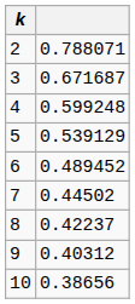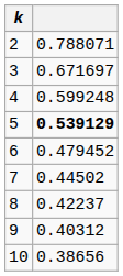 <table class="wikitable">
 <tr>
 <th><em>k</em></th>
 <th></th>
 </tr>
 <tr>
 <td>2</td>
 <td>0.788071</td>
 </tr>
 <tr>
 <td>3</td>
-<td>0.671687</td>
+<td>0.671697</td>
 </tr>
 <tr>
 <td>4</td>
 <td>0.599248</td>
 </tr>
 <tr>
 <td>5</td>
-<td>0.539129</td>
+<td><strong>0.539129</strong></td>
 </tr>
 <tr>
 <td>6</td>
-<td>0.489452</td>
+<td>0.479452</td>
 </tr>
 <tr>
 <td>7</td>
 <td>0.44502</td>
 </tr>
 <tr>
 <td>8</td>
 <td>0.42237</td>
 </tr>
 <tr>
 <td>9</td>
 <td>0.40312</td>
 </tr>
 <tr>
 <td>10</td>
 <td>0.38656</td>
 </tr>
 </table>
